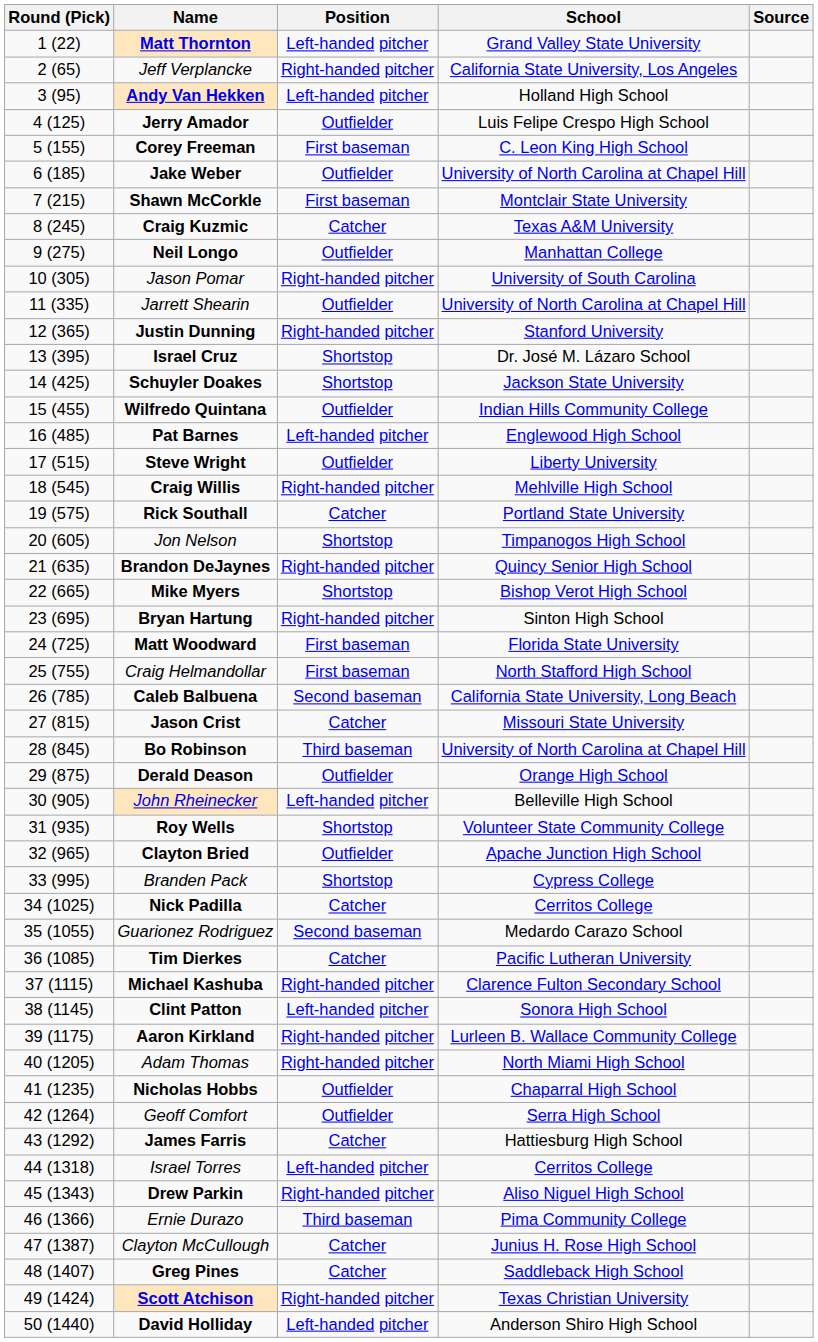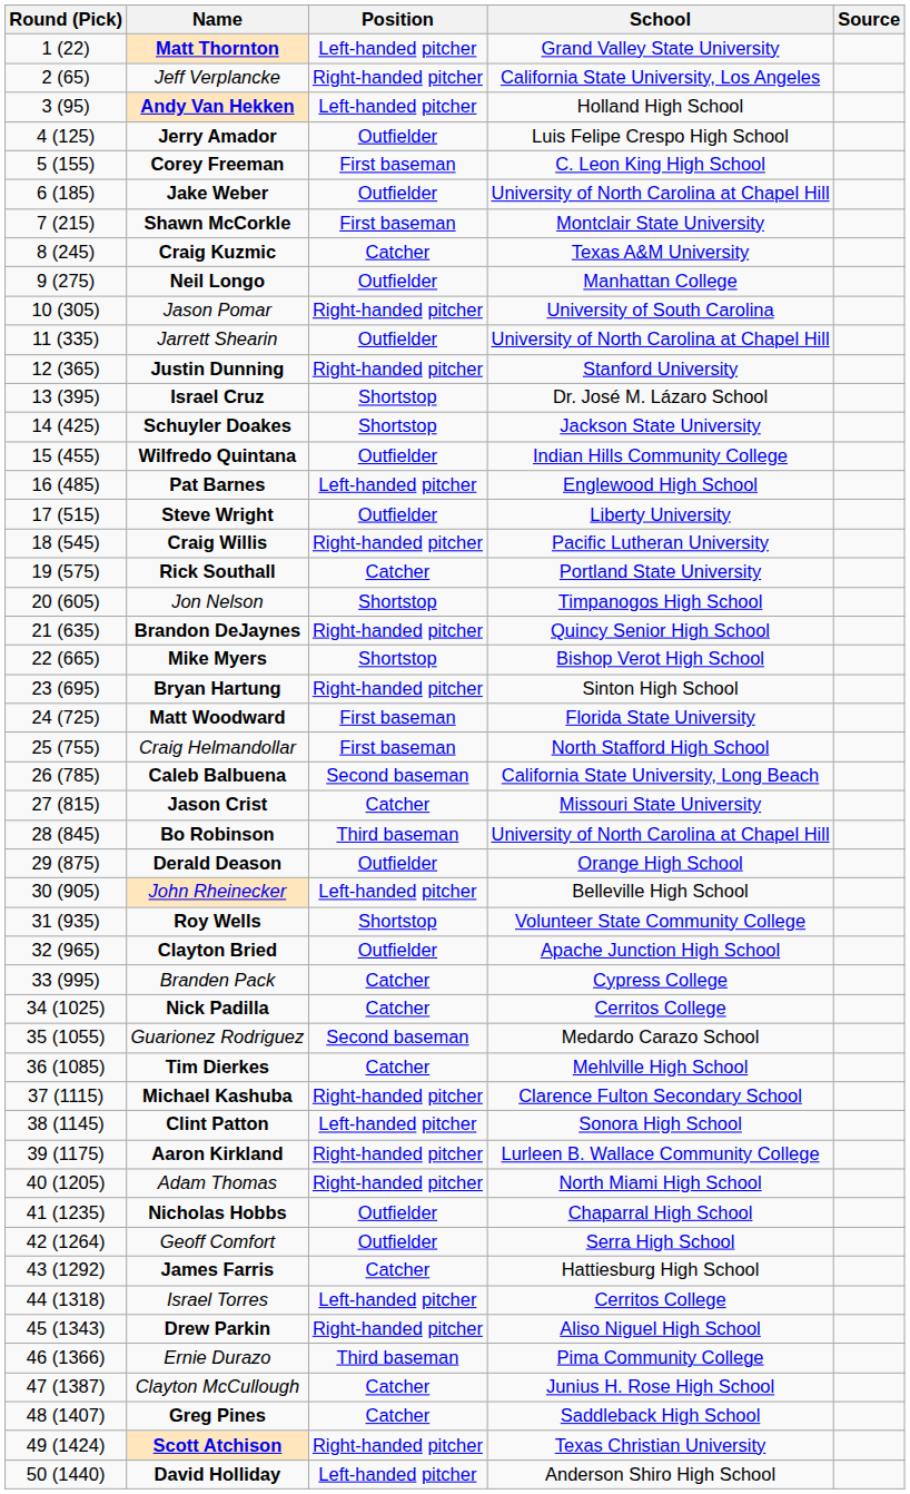 <table class="wikitable" style="text-align:center;">
 <tr>
 <th>Round (Pick)</th>
 <th>Name</th>
 <th>Position</th>
 <th>School</th>
 <th>Source</th>
 </tr>
 <tr>
 <td>1 (22)</td>
 <td style="background-color: #FFE6BD"><strong><a href='#'>Matt Thornton</a></strong></td>
 <td><a href='#'>Left-handed</a> <a href='#'>pitcher</a></td>
 <td><a href='#'>Grand Valley State University</a></td>
 <td></td>
 </tr>
 <tr>
 <td>2 (65)</td>
 <td><em>Jeff Verplancke</em></td>
 <td><a href='#'>Right-handed</a> <a href='#'>pitcher</a></td>
 <td><a href='#'>California State University, Los Angeles</a></td>
 <td></td>
 </tr>
 <tr>
 <td>3 (95)</td>
 <td style="background-color: #FFE6BD"><strong><a href='#'>Andy Van Hekken</a></strong></td>
 <td><a href='#'>Left-handed</a> <a href='#'>pitcher</a></td>
 <td>Holland High School</td>
 <td></td>
 </tr>
 <tr>
 <td>4 (125)</td>
 <td><strong>Jerry Amador</strong></td>
 <td><a href='#'>Outfielder</a></td>
 <td>Luis Felipe Crespo High School</td>
 <td></td>
 </tr>
 <tr>
 <td>5 (155)</td>
 <td><strong>Corey Freeman</strong></td>
 <td><a href='#'>First baseman</a></td>
 <td><a href='#'>C. Leon King High School</a></td>
 <td></td>
 </tr>
 <tr>
 <td>6 (185)</td>
 <td><strong>Jake Weber</strong></td>
 <td><a href='#'>Outfielder</a></td>
 <td><a href='#'>University of North Carolina at Chapel Hill</a></td>
 <td></td>
 </tr>
 <tr>
 <td>7 (215)</td>
 <td><strong>Shawn McCorkle</strong></td>
 <td><a href='#'>First baseman</a></td>
 <td><a href='#'>Montclair State University</a></td>
 <td></td>
 </tr>
 <tr>
 <td>8 (245)</td>
 <td><strong>Craig Kuzmic</strong></td>
 <td><a href='#'>Catcher</a></td>
 <td><a href='#'>Texas A&M University</a></td>
 <td></td>
 </tr>
 <tr>
 <td>9 (275)</td>
 <td><strong>Neil Longo</strong></td>
 <td><a href='#'>Outfielder</a></td>
 <td><a href='#'>Manhattan College</a></td>
 <td></td>
 </tr>
 <tr>
 <td>10 (305)</td>
 <td><em>Jason Pomar</em></td>
 <td><a href='#'>Right-handed</a> <a href='#'>pitcher</a></td>
 <td><a href='#'>University of South Carolina</a></td>
 <td></td>
 </tr>
 <tr>
 <td>11 (335)</td>
 <td><em>Jarrett Shearin</em></td>
 <td><a href='#'>Outfielder</a></td>
 <td><a href='#'>University of North Carolina at Chapel Hill</a></td>
 <td></td>
 </tr>
 <tr>
 <td>12 (365)</td>
 <td><strong>Justin Dunning</strong></td>
 <td><a href='#'>Right-handed</a> <a href='#'>pitcher</a></td>
 <td><a href='#'>Stanford University</a></td>
 <td></td>
 </tr>
 <tr>
 <td>13 (395)</td>
 <td><strong>Israel Cruz</strong></td>
 <td><a href='#'>Shortstop</a></td>
 <td>Dr. José M. Lázaro School</td>
 <td></td>
 </tr>
 <tr>
 <td>14 (425)</td>
 <td><strong>Schuyler Doakes</strong></td>
 <td><a href='#'>Shortstop</a></td>
 <td><a href='#'>Jackson State University</a></td>
 <td></td>
 </tr>
 <tr>
 <td>15 (455)</td>
 <td><strong>Wilfredo Quintana</strong></td>
 <td><a href='#'>Outfielder</a></td>
 <td><a href='#'>Indian Hills Community College</a></td>
 <td></td>
 </tr>
 <tr>
 <td>16 (485)</td>
 <td><strong>Pat Barnes</strong></td>
 <td><a href='#'>Left-handed</a> <a href='#'>pitcher</a></td>
 <td><a href='#'>Englewood High School</a></td>
 <td></td>
 </tr>
 <tr>
 <td>17 (515)</td>
 <td><strong>Steve Wright</strong></td>
 <td><a href='#'>Outfielder</a></td>
 <td><a href='#'>Liberty University</a></td>
 <td></td>
 </tr>
 <tr>
 <td>18 (545)</td>
 <td><strong>Craig Willis</strong></td>
 <td><a href='#'>Right-handed</a> <a href='#'>pitcher</a></td>
-<td><a href='#'>Mehlville High School</a></td>
+<td><a href='#'>Pacific Lutheran University</a></td>
 <td></td>
 </tr>
 <tr>
 <td>19 (575)</td>
 <td><strong>Rick Southall</strong></td>
 <td><a href='#'>Catcher</a></td>
 <td><a href='#'>Portland State University</a></td>
 <td></td>
 </tr>
 <tr>
 <td>20 (605)</td>
 <td><em>Jon Nelson</em></td>
 <td><a href='#'>Shortstop</a></td>
 <td><a href='#'>Timpanogos High School</a></td>
 <td></td>
 </tr>
 <tr>
 <td>21 (635)</td>
 <td><strong>Brandon DeJaynes</strong></td>
 <td><a href='#'>Right-handed</a> <a href='#'>pitcher</a></td>
 <td><a href='#'>Quincy Senior High School</a></td>
 <td></td>
 </tr>
 <tr>
 <td>22 (665)</td>
 <td><strong>Mike Myers</strong></td>
 <td><a href='#'>Shortstop</a></td>
 <td><a href='#'>Bishop Verot High School</a></td>
 <td></td>
 </tr>
 <tr>
 <td>23 (695)</td>
 <td><strong>Bryan Hartung</strong></td>
 <td><a href='#'>Right-handed</a> <a href='#'>pitcher</a></td>
 <td>Sinton High School</td>
 <td></td>
 </tr>
 <tr>
 <td>24 (725)</td>
 <td><strong>Matt Woodward</strong></td>
 <td><a href='#'>First baseman</a></td>
 <td><a href='#'>Florida State University</a></td>
 <td></td>
 </tr>
 <tr>
 <td>25 (755)</td>
 <td><em>Craig Helmandollar</em></td>
 <td><a href='#'>First baseman</a></td>
 <td><a href='#'>North Stafford High School</a></td>
 <td></td>
 </tr>
 <tr>
 <td>26 (785)</td>
 <td><strong>Caleb Balbuena</strong></td>
 <td><a href='#'>Second baseman</a></td>
 <td><a href='#'>California State University, Long Beach</a></td>
 <td></td>
 </tr>
 <tr>
 <td>27 (815)</td>
 <td><strong>Jason Crist</strong></td>
 <td><a href='#'>Catcher</a></td>
 <td><a href='#'>Missouri State University</a></td>
 <td></td>
 </tr>
 <tr>
 <td>28 (845)</td>
 <td><strong>Bo Robinson</strong></td>
 <td><a href='#'>Third baseman</a></td>
 <td><a href='#'>University of North Carolina at Chapel Hill</a></td>
 <td></td>
 </tr>
 <tr>
 <td>29 (875)</td>
 <td><strong>Derald Deason</strong></td>
 <td><a href='#'>Outfielder</a></td>
 <td><a href='#'>Orange High School</a></td>
 <td></td>
 </tr>
 <tr>
 <td>30 (905)</td>
 <td style="background-color: #FFE6BD"><em><a href='#'>John Rheinecker</a></em></td>
 <td><a href='#'>Left-handed</a> <a href='#'>pitcher</a></td>
 <td>Belleville High School</td>
 <td></td>
 </tr>
 <tr>
 <td>31 (935)</td>
 <td><strong>Roy Wells</strong></td>
 <td><a href='#'>Shortstop</a></td>
 <td><a href='#'>Volunteer State Community College</a></td>
 <td></td>
 </tr>
 <tr>
 <td>32 (965)</td>
 <td><strong>Clayton Bried</strong></td>
 <td><a href='#'>Outfielder</a></td>
 <td><a href='#'>Apache Junction High School</a></td>
 <td></td>
 </tr>
 <tr>
 <td>33 (995)</td>
 <td><em>Branden Pack</em></td>
-<td><a href='#'>Shortstop</a></td>
+<td><a href='#'>Catcher</a></td>
 <td><a href='#'>Cypress College</a></td>
 <td></td>
 </tr>
 <tr>
 <td>34 (1025)</td>
 <td><strong>Nick Padilla</strong></td>
 <td><a href='#'>Catcher</a></td>
 <td><a href='#'>Cerritos College</a></td>
 <td></td>
 </tr>
 <tr>
 <td>35 (1055)</td>
 <td><em>Guarionez Rodriguez</em></td>
 <td><a href='#'>Second baseman</a></td>
 <td>Medardo Carazo School</td>
 <td></td>
 </tr>
 <tr>
 <td>36 (1085)</td>
 <td><strong>Tim Dierkes</strong></td>
 <td><a href='#'>Catcher</a></td>
-<td><a href='#'>Pacific Lutheran University</a></td>
+<td><a href='#'>Mehlville High School</a></td>
 <td></td>
 </tr>
 <tr>
 <td>37 (1115)</td>
 <td><strong>Michael Kashuba</strong></td>
 <td><a href='#'>Right-handed</a> <a href='#'>pitcher</a></td>
 <td><a href='#'>Clarence Fulton Secondary School</a></td>
 <td></td>
 </tr>
 <tr>
 <td>38 (1145)</td>
 <td><strong>Clint Patton</strong></td>
 <td><a href='#'>Left-handed</a> <a href='#'>pitcher</a></td>
 <td><a href='#'>Sonora High School</a></td>
 <td></td>
 </tr>
 <tr>
 <td>39 (1175)</td>
 <td><strong>Aaron Kirkland</strong></td>
 <td><a href='#'>Right-handed</a> <a href='#'>pitcher</a></td>
 <td><a href='#'>Lurleen B. Wallace Community College</a></td>
 <td></td>
 </tr>
 <tr>
 <td>40 (1205)</td>
 <td><em>Adam Thomas</em></td>
 <td><a href='#'>Right-handed</a> <a href='#'>pitcher</a></td>
 <td><a href='#'>North Miami High School</a></td>
 <td></td>
 </tr>
 <tr>
 <td>41 (1235)</td>
 <td><strong>Nicholas Hobbs</strong></td>
 <td><a href='#'>Outfielder</a></td>
 <td><a href='#'>Chaparral High School</a></td>
 <td></td>
 </tr>
 <tr>
 <td>42 (1264)</td>
 <td><em>Geoff Comfort</em></td>
 <td><a href='#'>Outfielder</a></td>
 <td><a href='#'>Serra High School</a></td>
 <td></td>
 </tr>
 <tr>
 <td>43 (1292)</td>
 <td><strong>James Farris</strong></td>
 <td><a href='#'>Catcher</a></td>
 <td>Hattiesburg High School</td>
 <td></td>
 </tr>
 <tr>
 <td>44 (1318)</td>
 <td><em>Israel Torres</em></td>
 <td><a href='#'>Left-handed</a> <a href='#'>pitcher</a></td>
 <td><a href='#'>Cerritos College</a></td>
 <td></td>
 </tr>
 <tr>
 <td>45 (1343)</td>
 <td><strong>Drew Parkin</strong></td>
 <td><a href='#'>Right-handed</a> <a href='#'>pitcher</a></td>
 <td><a href='#'>Aliso Niguel High School</a></td>
 <td></td>
 </tr>
 <tr>
 <td>46 (1366)</td>
 <td><em>Ernie Durazo</em></td>
 <td><a href='#'>Third baseman</a></td>
 <td><a href='#'>Pima Community College</a></td>
 <td></td>
 </tr>
 <tr>
 <td>47 (1387)</td>
 <td><em>Clayton McCullough</em></td>
 <td><a href='#'>Catcher</a></td>
 <td><a href='#'>Junius H. Rose High School</a></td>
 <td></td>
 </tr>
 <tr>
 <td>48 (1407)</td>
 <td><strong>Greg Pines</strong></td>
 <td><a href='#'>Catcher</a></td>
 <td><a href='#'>Saddleback High School</a></td>
 <td></td>
 </tr>
 <tr>
 <td>49 (1424)</td>
 <td style="background-color: #FFE6BD"><strong><a href='#'>Scott Atchison</a></strong></td>
 <td><a href='#'>Right-handed</a> <a href='#'>pitcher</a></td>
 <td><a href='#'>Texas Christian University</a></td>
 <td></td>
 </tr>
 <tr>
 <td>50 (1440)</td>
 <td><strong>David Holliday</strong></td>
 <td><a href='#'>Left-handed</a> <a href='#'>pitcher</a></td>
 <td>Anderson Shiro High School</td>
 <td></td>
 </tr>
 </table>
